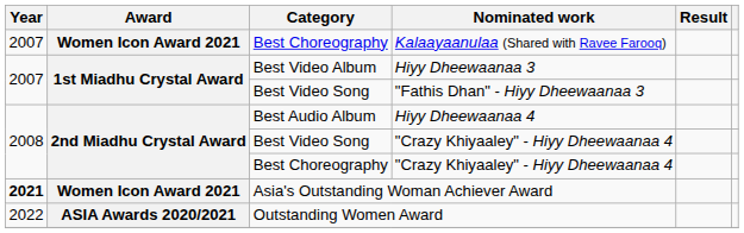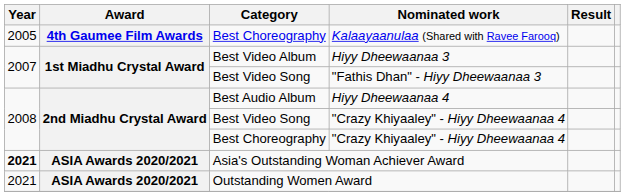 <table class="wikitable plainrowheaders sortable">
 <tr>
 <th scope="col">Year</th>
 <th scope="col">Award</th>
 <th scope="col">Category</th>
 <th scope="col">Nominated work</th>
 <th scope="col">Result</th>
 <th scope="col" class="unsortable"></th>
 </tr>
 <tr>
-<td>2007</td>
-<th scope="row">Women Icon Award 2021</th>
+<td>2005</td>
+<th scope="row"><a href='#'>4th Gaumee Film Awards</a></th>
 <td><a href='#'>Best Choreography</a></td>
 <td><em><a href='#'>Kalaayaanulaa</a></em> <small>(Shared with <a href='#'>Ravee Farooq</a>)</small></td>
 <td></td>
 <td style="text-align:center;"></td>
 </tr>
 <tr>
 <td rowspan="2">2007</td>
 <th scope="row" rowspan="2">1st Miadhu Crystal Award</th>
 <td>Best Video Album</td>
 <td><em>Hiyy Dheewaanaa 3</em></td>
 <td></td>
 <td style="text-align:center;"></td>
 </tr>
 <tr>
 <td>Best Video Song</td>
 <td>"Fathis Dhan" - <em>Hiyy Dheewaanaa 3</em></td>
 <td></td>
 <td style="text-align:center;"></td>
 </tr>
 <tr>
 <td rowspan="3">2008</td>
 <th scope="row" rowspan="3">2nd Miadhu Crystal Award</th>
 <td>Best Audio Album</td>
 <td><em>Hiyy Dheewaanaa 4</em></td>
 <td></td>
 <td style="text-align:center;"></td>
 </tr>
 <tr>
 <td>Best Video Song</td>
 <td>"Crazy Khiyaaley" - <em>Hiyy Dheewaanaa 4</em></td>
 <td></td>
 <td style="text-align:center;"></td>
 </tr>
 <tr>
 <td>Best Choreography</td>
 <td>"Crazy Khiyaaley" - <em>Hiyy Dheewaanaa 4</em></td>
 <td></td>
 <td style="text-align:center;"></td>
 </tr>
 <tr>
 <td><strong>2021</strong></td>
-<th scope="row">Women Icon Award 2021</th>
+<th scope="row">ASIA Awards 2020/2021</th>
 <td colspan="2">Asia's Outstanding Woman Achiever Award</td>
 <td></td>
 <td style="text-align:center;"></td>
 </tr>
 <tr>
-<td>2022</td>
+<td>2021</td>
 <th scope="row">ASIA Awards 2020/2021</th>
 <td colspan="2">Outstanding Women Award</td>
 <td></td>
 <td style="text-align:center;"></td>
 </tr>
 <tr>
 </tr>
 </table>
